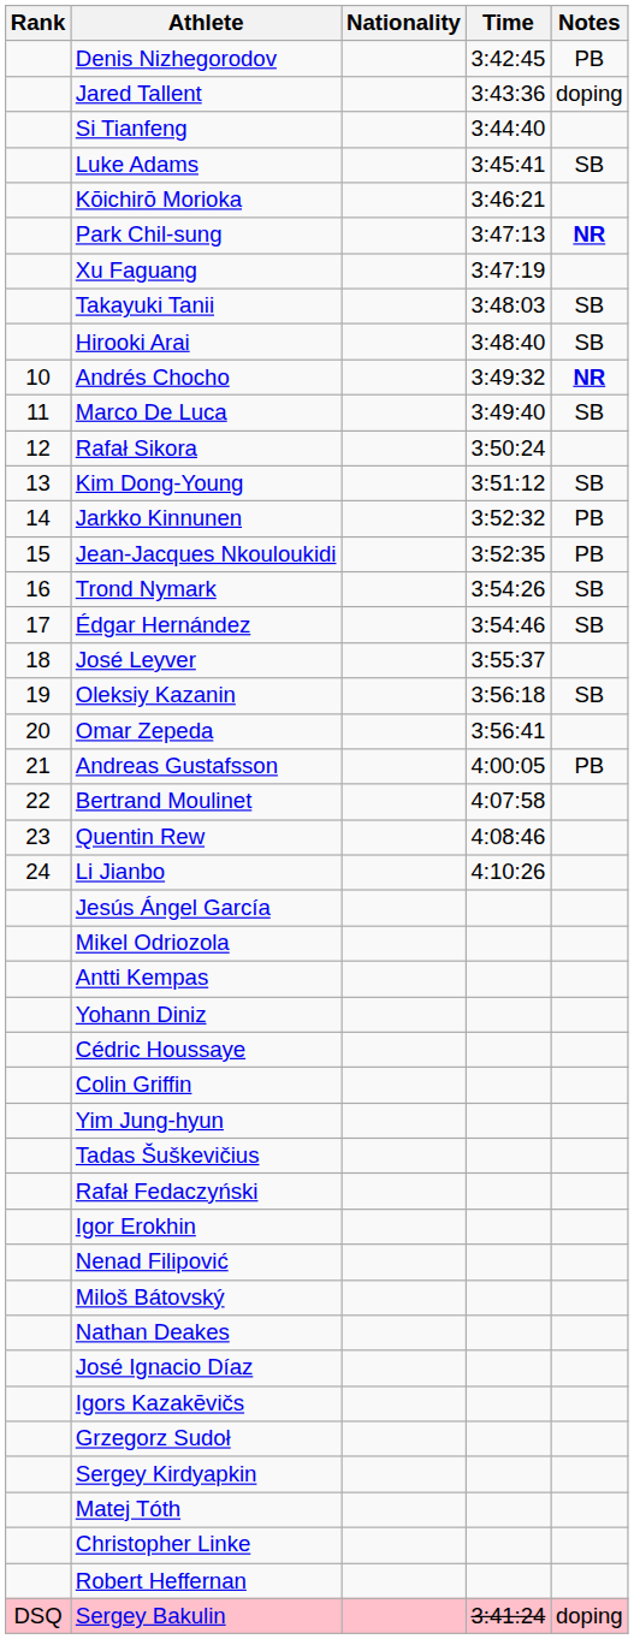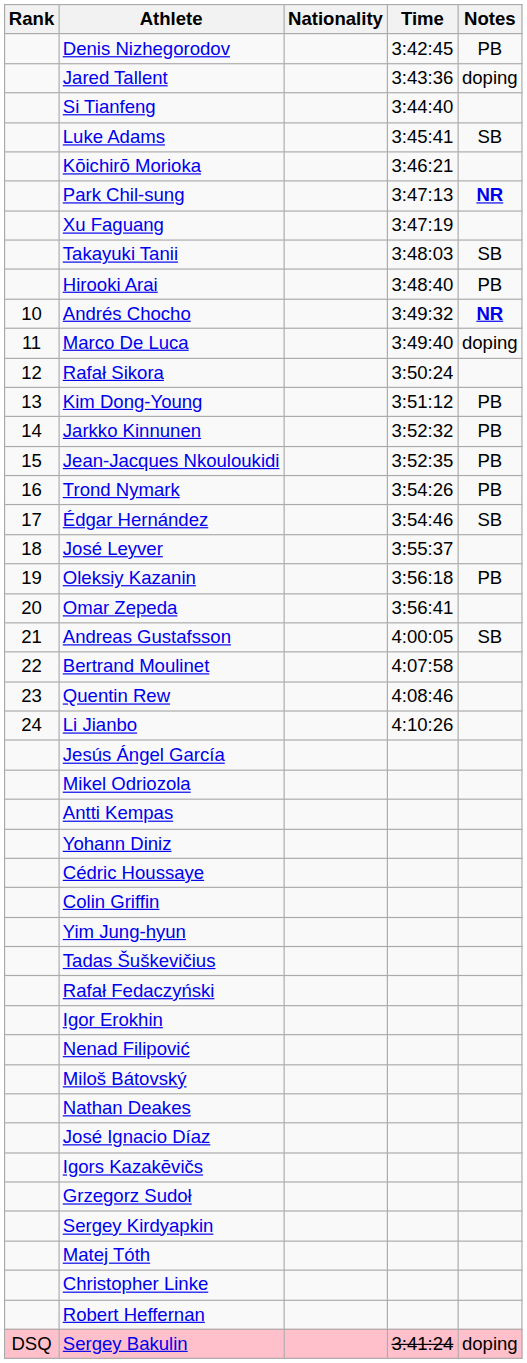 <table class="wikitable sortable" style=text-align:center>
 <tr>
 <th>Rank</th>
 <th>Athlete</th>
 <th>Nationality</th>
 <th>Time</th>
 <th>Notes</th>
 </tr>
 <tr>
 <td></td>
 <td align=left><a href='#'>Denis Nizhegorodov</a></td>
 <td align=left></td>
 <td>3:42:45</td>
 <td>PB</td>
 </tr>
 <tr>
 <td></td>
 <td align=left><a href='#'>Jared Tallent</a></td>
 <td align=left></td>
 <td>3:43:36</td>
 <td>doping</td>
 </tr>
 <tr>
 <td></td>
 <td align=left><a href='#'>Si Tianfeng</a></td>
 <td align=left></td>
 <td>3:44:40</td>
 <td></td>
 </tr>
 <tr>
 <td></td>
 <td align=left><a href='#'>Luke Adams</a></td>
 <td align=left></td>
 <td>3:45:41</td>
 <td>SB</td>
 </tr>
 <tr>
 <td></td>
 <td align=left><a href='#'>Kōichirō Morioka</a></td>
 <td align=left></td>
 <td>3:46:21</td>
 <td></td>
 </tr>
 <tr>
 <td></td>
 <td align=left><a href='#'>Park Chil-sung</a></td>
 <td align=left></td>
 <td>3:47:13</td>
 <td><strong><a href='#'>NR</a></strong></td>
 </tr>
 <tr>
 <td></td>
 <td align=left><a href='#'>Xu Faguang</a></td>
 <td align=left></td>
 <td>3:47:19</td>
 <td></td>
 </tr>
 <tr>
 <td></td>
 <td align=left><a href='#'>Takayuki Tanii</a></td>
 <td align=left></td>
 <td>3:48:03</td>
 <td>SB</td>
 </tr>
 <tr>
 <td></td>
 <td align=left><a href='#'>Hirooki Arai</a></td>
 <td align=left></td>
 <td>3:48:40</td>
-<td>SB</td>
+<td>PB</td>
 </tr>
 <tr>
 <td>10</td>
 <td align=left><a href='#'>Andrés Chocho</a></td>
 <td align=left></td>
 <td>3:49:32</td>
 <td><strong><a href='#'>NR</a></strong></td>
 </tr>
 <tr>
 <td>11</td>
 <td align=left><a href='#'>Marco De Luca</a></td>
 <td align=left></td>
 <td>3:49:40</td>
-<td>SB</td>
+<td>doping</td>
 </tr>
 <tr>
 <td>12</td>
 <td align=left><a href='#'>Rafał Sikora</a></td>
 <td align=left></td>
 <td>3:50:24</td>
 <td></td>
 </tr>
 <tr>
 <td>13</td>
 <td align=left><a href='#'>Kim Dong-Young</a></td>
 <td align=left></td>
 <td>3:51:12</td>
-<td>SB</td>
+<td>PB</td>
 </tr>
 <tr>
 <td>14</td>
 <td align=left><a href='#'>Jarkko Kinnunen</a></td>
 <td align=left></td>
 <td>3:52:32</td>
 <td>PB</td>
 </tr>
 <tr>
 <td>15</td>
 <td align=left><a href='#'>Jean-Jacques Nkouloukidi</a></td>
 <td align=left></td>
 <td>3:52:35</td>
 <td>PB</td>
 </tr>
 <tr>
 <td>16</td>
 <td align=left><a href='#'>Trond Nymark</a></td>
 <td align=left></td>
 <td>3:54:26</td>
-<td>SB</td>
+<td>PB</td>
 </tr>
 <tr>
 <td>17</td>
 <td align=left><a href='#'>Édgar Hernández</a></td>
 <td align=left></td>
 <td>3:54:46</td>
 <td>SB</td>
 </tr>
 <tr>
 <td>18</td>
 <td align=left><a href='#'>José Leyver</a></td>
 <td align=left></td>
 <td>3:55:37</td>
 <td></td>
 </tr>
 <tr>
 <td>19</td>
 <td align=left><a href='#'>Oleksiy Kazanin</a></td>
 <td align=left></td>
 <td>3:56:18</td>
-<td>SB</td>
+<td>PB</td>
 </tr>
 <tr>
 <td>20</td>
 <td align=left><a href='#'>Omar Zepeda</a></td>
 <td align=left></td>
 <td>3:56:41</td>
 <td></td>
 </tr>
 <tr>
 <td>21</td>
 <td align=left><a href='#'>Andreas Gustafsson</a></td>
 <td align=left></td>
 <td>4:00:05</td>
-<td>PB</td>
+<td>SB</td>
 </tr>
 <tr>
 <td>22</td>
 <td align=left><a href='#'>Bertrand Moulinet</a></td>
 <td align=left></td>
 <td>4:07:58</td>
 <td></td>
 </tr>
 <tr>
 <td>23</td>
 <td align=left><a href='#'>Quentin Rew</a></td>
 <td align=left></td>
 <td>4:08:46</td>
 <td></td>
 </tr>
 <tr>
 <td>24</td>
 <td align=left><a href='#'>Li Jianbo</a></td>
 <td align=left></td>
 <td>4:10:26</td>
 <td></td>
 </tr>
 <tr>
 <td></td>
 <td align=left><a href='#'>Jesús Ángel García</a></td>
 <td align=left></td>
 <td></td>
 <td></td>
 </tr>
 <tr>
 <td></td>
 <td align=left><a href='#'>Mikel Odriozola</a></td>
 <td align=left></td>
 <td></td>
 <td></td>
 </tr>
 <tr>
 <td></td>
 <td align=left><a href='#'>Antti Kempas</a></td>
 <td align=left></td>
 <td></td>
 <td></td>
 </tr>
 <tr>
 <td></td>
 <td align=left><a href='#'>Yohann Diniz</a></td>
 <td align=left></td>
 <td></td>
 <td></td>
 </tr>
 <tr>
 <td></td>
 <td align=left><a href='#'>Cédric Houssaye</a></td>
 <td align=left></td>
 <td></td>
 <td></td>
 </tr>
 <tr>
 <td></td>
 <td align=left><a href='#'>Colin Griffin</a></td>
 <td align=left></td>
 <td></td>
 <td></td>
 </tr>
 <tr>
 <td></td>
 <td align=left><a href='#'>Yim Jung-hyun</a></td>
 <td align=left></td>
 <td></td>
 <td></td>
 </tr>
 <tr>
 <td></td>
 <td align=left><a href='#'>Tadas Šuškevičius</a></td>
 <td align=left></td>
 <td></td>
 <td></td>
 </tr>
 <tr>
 <td></td>
 <td align=left><a href='#'>Rafał Fedaczyński</a></td>
 <td align=left></td>
 <td></td>
 <td></td>
 </tr>
 <tr>
 <td></td>
 <td align=left><a href='#'>Igor Erokhin</a></td>
 <td align=left></td>
 <td></td>
 <td></td>
 </tr>
 <tr>
 <td></td>
 <td align=left><a href='#'>Nenad Filipović</a></td>
 <td align=left></td>
 <td></td>
 <td></td>
 </tr>
 <tr>
 <td></td>
 <td align=left><a href='#'>Miloš Bátovský</a></td>
 <td align=left></td>
 <td></td>
 <td></td>
 </tr>
 <tr>
 <td></td>
 <td align=left><a href='#'>Nathan Deakes</a></td>
 <td align=left></td>
 <td></td>
 <td></td>
 </tr>
 <tr>
 <td></td>
 <td align=left><a href='#'>José Ignacio Díaz</a></td>
 <td align=left></td>
 <td></td>
 <td></td>
 </tr>
 <tr>
 <td></td>
 <td align=left><a href='#'>Igors Kazakēvičs</a></td>
 <td align=left></td>
 <td></td>
 <td></td>
 </tr>
 <tr>
 <td></td>
 <td align=left><a href='#'>Grzegorz Sudoł</a></td>
 <td align=left></td>
 <td></td>
 <td></td>
 </tr>
 <tr>
 <td></td>
 <td align=left><a href='#'>Sergey Kirdyapkin</a></td>
 <td align=left></td>
 <td></td>
 <td></td>
 </tr>
 <tr>
 <td></td>
 <td align=left><a href='#'>Matej Tóth</a></td>
 <td align=left></td>
 <td></td>
 <td></td>
 </tr>
 <tr>
 <td></td>
 <td align=left><a href='#'>Christopher Linke</a></td>
 <td align=left></td>
 <td></td>
 <td></td>
 </tr>
 <tr>
 <td></td>
 <td align=left><a href='#'>Robert Heffernan</a></td>
 <td align=left></td>
 <td></td>
 <td></td>
 </tr>
 <tr bgcolor=pink>
 <td> DSQ</td>
 <td align="left"><a href='#'>Sergey Bakulin</a></td>
 <td align=left></td>
 <td><s>3:41:24</s></td>
 <td>doping</td>
 </tr>
 </table>
